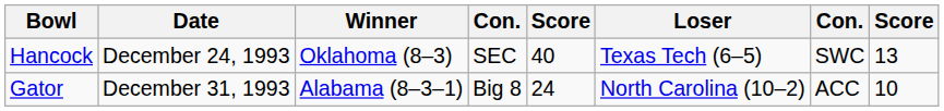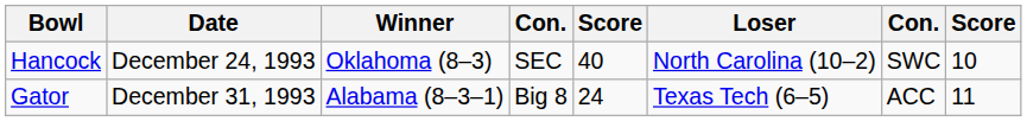 <table class="wikitable">
 <tr>
 <th>Bowl</th>
 <th>Date</th>
 <th>Winner</th>
 <th>Con.</th>
 <th>Score</th>
 <th>Loser</th>
 <th>Con.</th>
 <th>Score</th>
 </tr>
 <tr>
 <td><a href='#'>Hancock</a></td>
 <td>December 24, 1993</td>
 <td> <a href='#'>Oklahoma</a> (8–3)</td>
 <td>SEC </td>
 <td>40</td>
-<td><a href='#'>Texas Tech</a> (6–5)</td>
+<td> <a href='#'>North Carolina</a> (10–2)</td>
 <td>SWC </td>
-<td>13</td>
+<td>10</td>
 </tr>
 <tr>
 <td><a href='#'>Gator</a></td>
 <td>December 31, 1993</td>
 <td> <a href='#'>Alabama</a> (8–3–1)</td>
 <td>Big 8 </td>
 <td>24</td>
-<td> <a href='#'>North Carolina</a> (10–2)</td>
+<td><a href='#'>Texas Tech</a> (6–5)</td>
 <td>ACC </td>
-<td>10</td>
+<td>11</td>
 </tr>
 </table>
